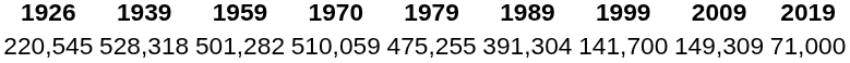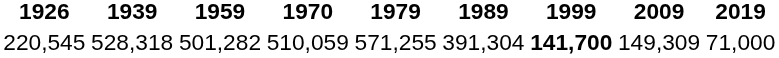 <table class="standard">
 <tr>
 <th>1926</th>
 <th>1939</th>
 <th>1959</th>
 <th>1970</th>
 <th>1979</th>
 <th>1989</th>
 <th>1999</th>
 <th>2009</th>
 <th>2019</th>
 </tr>
 <tr>
 <td>220,545</td>
 <td>528,318</td>
 <td>501,282</td>
 <td>510,059</td>
-<td>475,255</td>
+<td>571,255</td>
 <td>391,304</td>
-<td>141,700</td>
+<td><strong>141,700</strong></td>
 <td>149,309</td>
 <td>71,000</td>
 </tr>
 </table>
